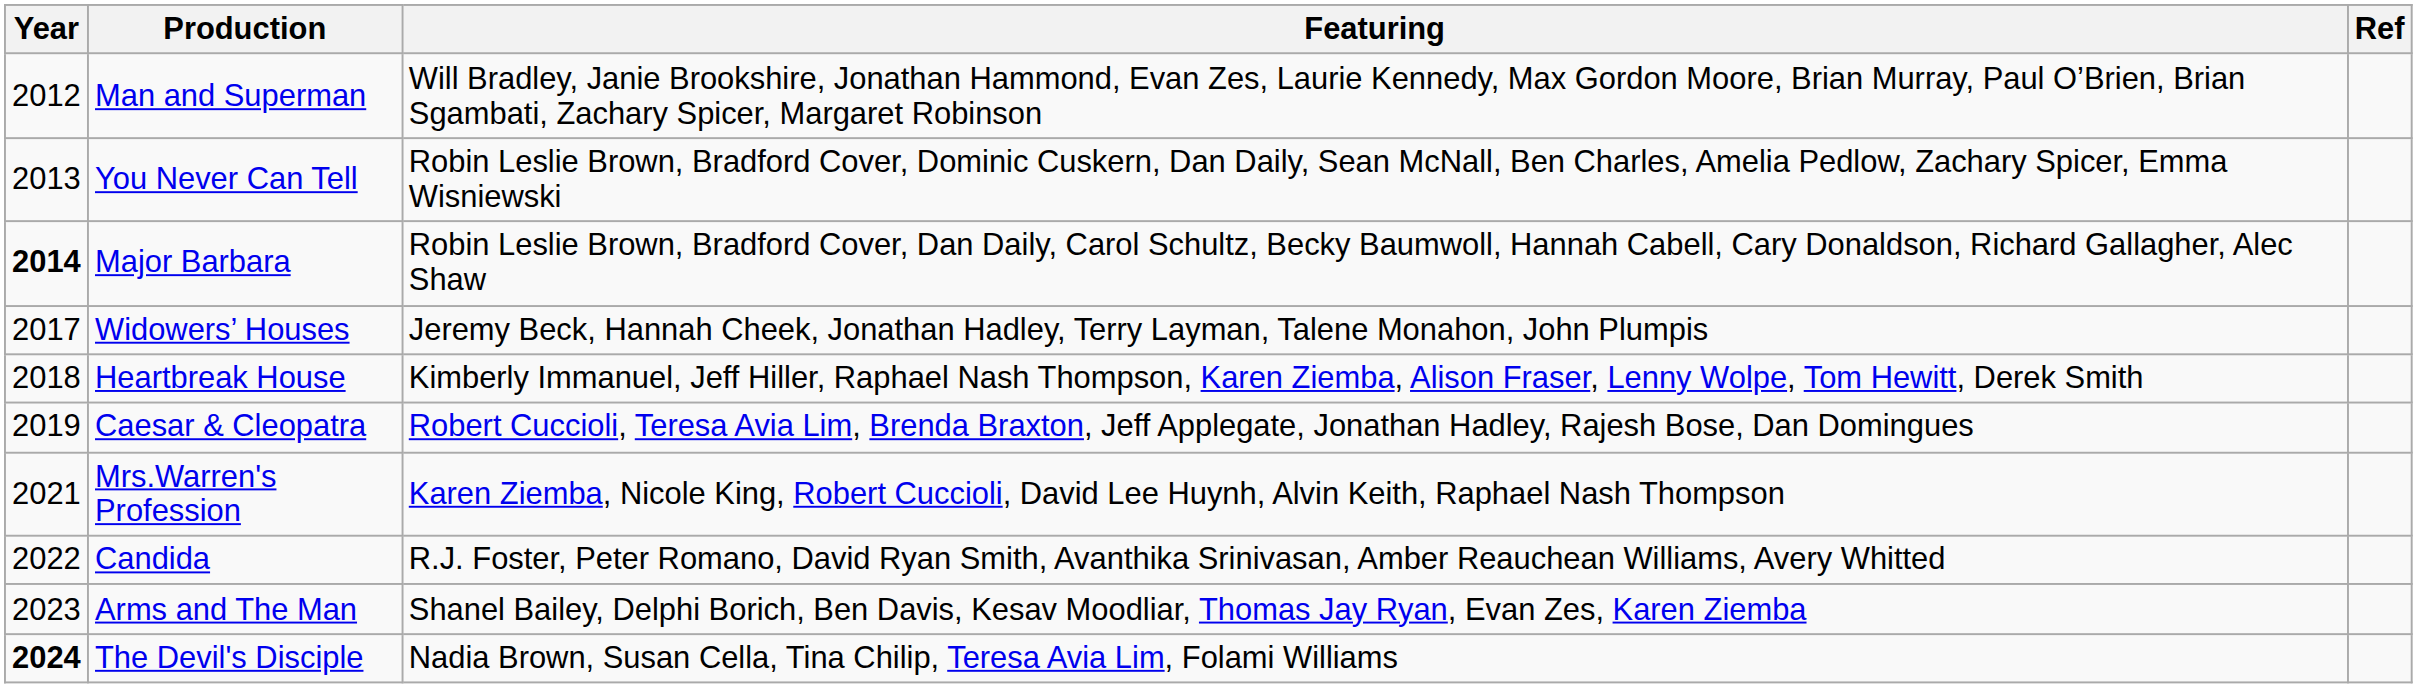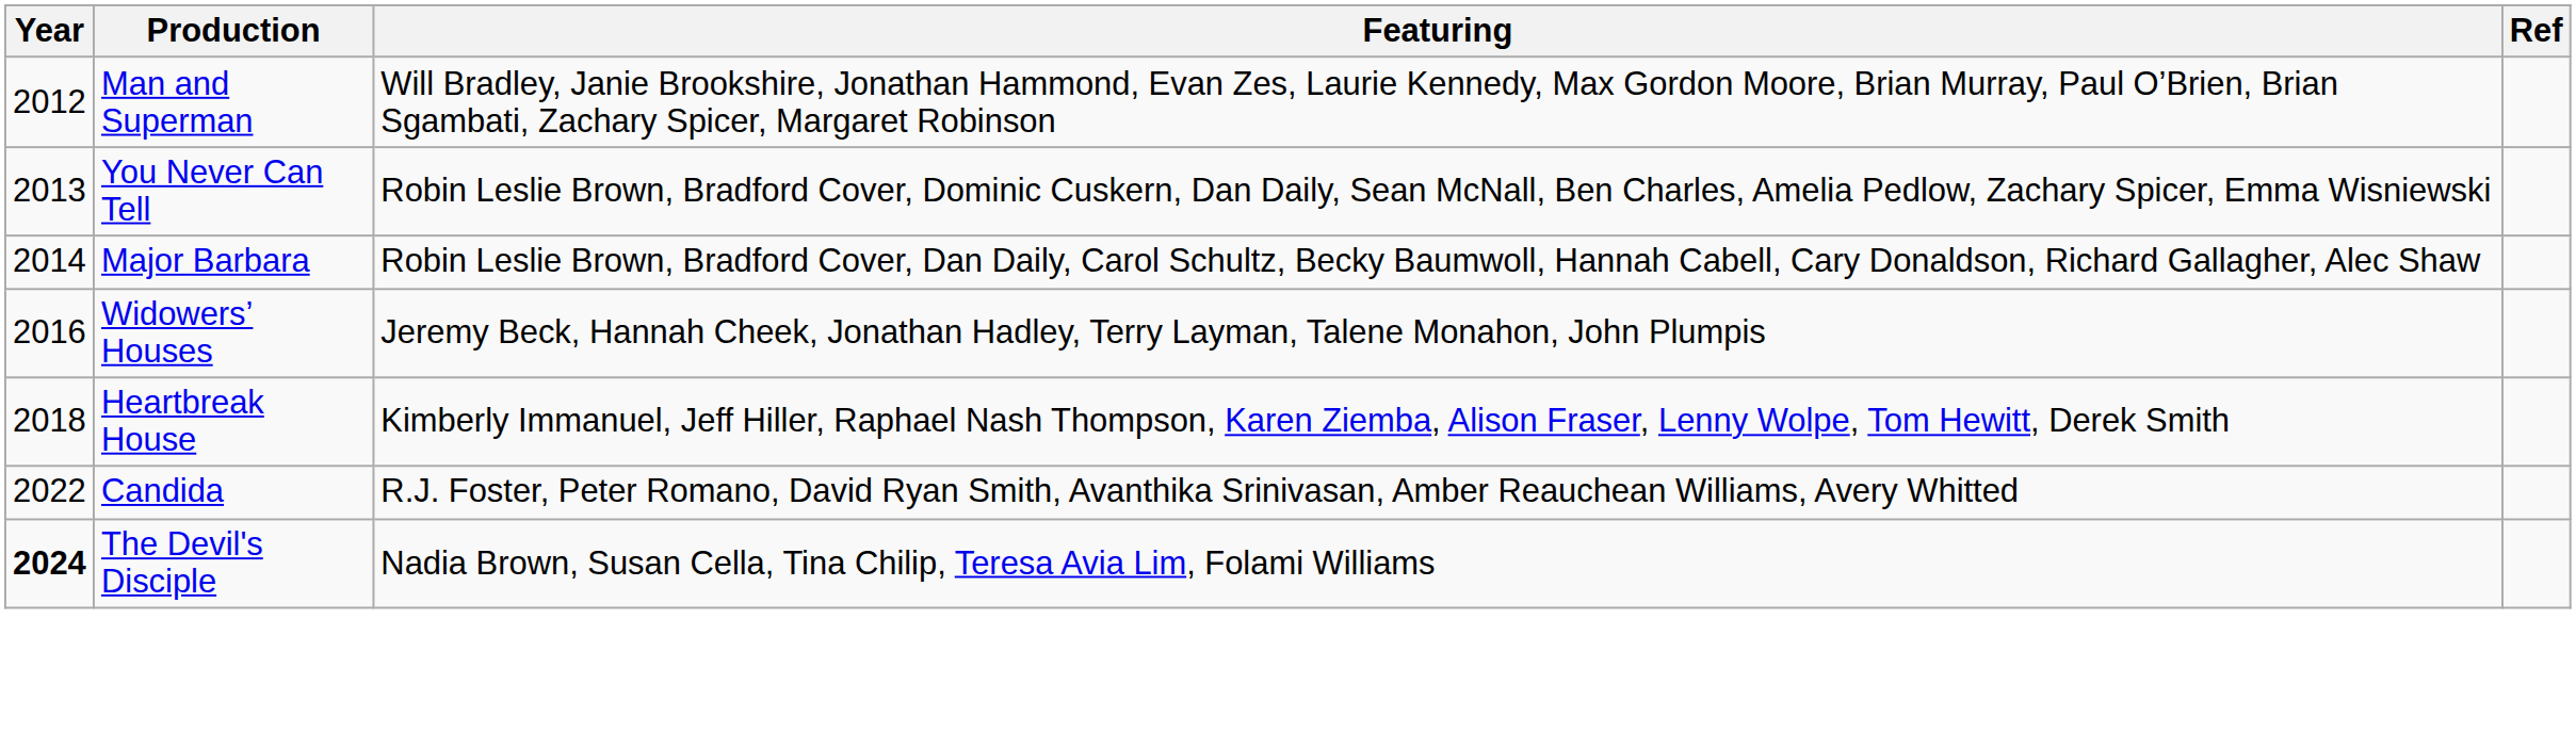 <table class="wikitable">
 <tr>
 <th>Year</th>
 <th>Production</th>
 <th>Featuring</th>
 <th><strong>Ref</strong></th>
 </tr>
 <tr>
 <td>2012</td>
 <td><a href='#'>Man and Superman</a></td>
 <td>Will Bradley, Janie Brookshire, Jonathan Hammond, Evan Zes, Laurie Kennedy, Max Gordon Moore, Brian Murray, Paul O’Brien, Brian Sgambati, Zachary Spicer, Margaret Robinson</td>
 <td></td>
 </tr>
 <tr>
 <td>2013</td>
 <td><a href='#'>You Never Can Tell</a></td>
 <td>Robin Leslie Brown, Bradford Cover, Dominic Cuskern, Dan Daily, Sean McNall, Ben Charles, Amelia Pedlow, Zachary Spicer, Emma Wisniewski</td>
 <td></td>
 </tr>
 <tr>
-<td><strong>2014</strong></td>
+<td>2014</td>
 <td><a href='#'>Major Barbara</a></td>
 <td>Robin Leslie Brown, Bradford Cover, Dan Daily, Carol Schultz, Becky Baumwoll, Hannah Cabell, Cary Donaldson, Richard Gallagher, Alec Shaw</td>
 <td></td>
 </tr>
 <tr>
-<td>2017</td>
+<td>2016</td>
 <td><a href='#'>Widowers’ Houses</a></td>
 <td>Jeremy Beck, Hannah Cheek, Jonathan Hadley, Terry Layman, Talene Monahon, John Plumpis</td>
 <td></td>
 </tr>
 <tr>
 <td>2018</td>
 <td><a href='#'>Heartbreak House</a></td>
 <td>Kimberly Immanuel, Jeff Hiller, Raphael Nash Thompson, <a href='#'>Karen Ziemba</a>, <a href='#'>Alison Fraser</a>, <a href='#'>Lenny Wolpe</a>, <a href='#'>Tom Hewitt</a>, Derek Smith</td>
 <td></td>
 </tr>
 <tr>
-<td>2019</td>
-<td><a href='#'>Caesar & Cleopatra</a></td>
-<td><a href='#'>Robert Cuccioli</a>, <a href='#'>Teresa Avia Lim</a>, <a href='#'>Brenda Braxton</a>, Jeff Applegate, Jonathan Hadley, Rajesh Bose, Dan Domingues</td>
-<td></td>
-</tr>
-<tr>
-<td>2021</td>
-<td><a href='#'>Mrs.Warren's Profession</a></td>
-<td><a href='#'>Karen Ziemba</a>, Nicole King, <a href='#'>Robert Cuccioli</a>, David Lee Huynh, Alvin Keith, Raphael Nash Thompson</td>
-<td></td>
-</tr>
-<tr>
 <td>2022</td>
 <td><a href='#'>Candida</a></td>
 <td>R.J. Foster, Peter Romano, David Ryan Smith, Avanthika Srinivasan, Amber Reauchean Williams, Avery Whitted</td>
-<td></td>
-</tr>
-<tr>
-<td>2023</td>
-<td><a href='#'>Arms and The Man</a></td>
-<td>Shanel Bailey, Delphi Borich, Ben Davis, Kesav Moodliar, <a href='#'>Thomas Jay Ryan</a>, Evan Zes, <a href='#'>Karen Ziemba</a></td>
 <td></td>
 </tr>
 <tr>
 <td><strong>2024</strong></td>
 <td><a href='#'>The Devil's Disciple</a></td>
 <td>Nadia Brown, Susan Cella, Tina Chilip, <a href='#'>Teresa Avia Lim</a>, Folami Williams</td>
 <td></td>
 </tr>
 </table>
